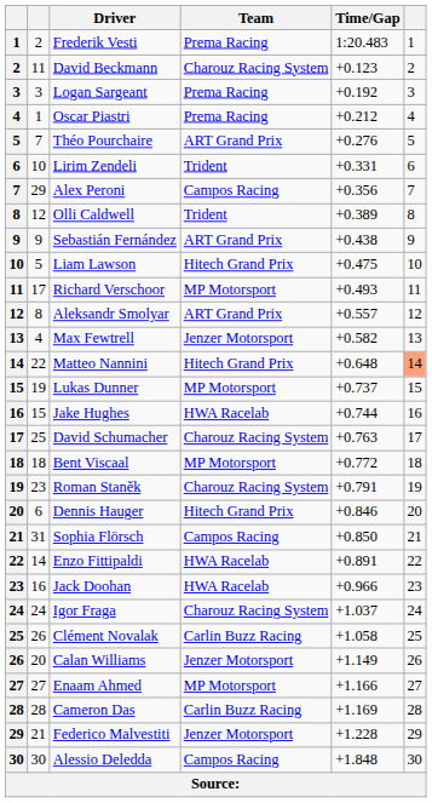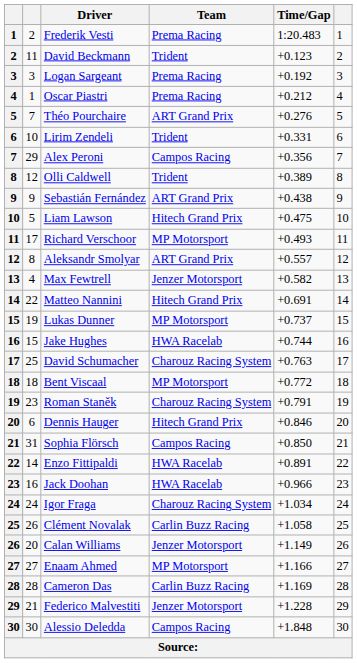 <table class="wikitable" style="font-size:85%">
 <tr>
 <th></th>
 <th></th>
 <th>Driver</th>
 <th>Team</th>
 <th>Time/Gap</th>
 <th></th>
 </tr>
 <tr>
 <th>1</th>
 <td align="center">2</td>
 <td> <a href='#'>Frederik Vesti</a></td>
 <td><a href='#'>Prema Racing</a></td>
 <td>1:20.483</td>
 <td>1</td>
 </tr>
 <tr>
 <th>2</th>
 <td align="center">11</td>
 <td> <a href='#'>David Beckmann</a></td>
-<td><a href='#'>Charouz Racing System</a></td>
+<td><a href='#'>Trident</a></td>
 <td>+0.123</td>
 <td>2</td>
 </tr>
 <tr>
 <th>3</th>
 <td align="center">3</td>
 <td> <a href='#'>Logan Sargeant</a></td>
 <td><a href='#'>Prema Racing</a></td>
 <td>+0.192</td>
 <td>3</td>
 </tr>
 <tr>
 <th>4</th>
 <td align="center">1</td>
 <td> <a href='#'>Oscar Piastri</a></td>
 <td><a href='#'>Prema Racing</a></td>
 <td>+0.212</td>
 <td>4</td>
 </tr>
 <tr>
 <th>5</th>
 <td align="center">7</td>
 <td> <a href='#'>Théo Pourchaire</a></td>
 <td><a href='#'>ART Grand Prix</a></td>
 <td>+0.276</td>
 <td>5</td>
 </tr>
 <tr>
 <th>6</th>
 <td align="center">10</td>
 <td> <a href='#'>Lirim Zendeli</a></td>
 <td><a href='#'>Trident</a></td>
 <td>+0.331</td>
 <td>6</td>
 </tr>
 <tr>
 <th>7</th>
 <td align="center">29</td>
 <td> <a href='#'>Alex Peroni</a></td>
 <td><a href='#'>Campos Racing</a></td>
 <td>+0.356</td>
 <td>7</td>
 </tr>
 <tr>
 <th>8</th>
 <td align="center">12</td>
 <td> <a href='#'>Olli Caldwell</a></td>
 <td><a href='#'>Trident</a></td>
 <td>+0.389</td>
 <td>8</td>
 </tr>
 <tr>
 <th>9</th>
 <td align="center">9</td>
 <td> <a href='#'>Sebastián Fernández</a></td>
 <td><a href='#'>ART Grand Prix</a></td>
 <td>+0.438</td>
 <td>9</td>
 </tr>
 <tr>
 <th>10</th>
 <td align="center">5</td>
 <td> <a href='#'>Liam Lawson</a></td>
 <td><a href='#'>Hitech Grand Prix</a></td>
 <td>+0.475</td>
 <td>10</td>
 </tr>
 <tr>
 <th>11</th>
 <td align="center">17</td>
 <td> <a href='#'>Richard Verschoor</a></td>
 <td><a href='#'>MP Motorsport</a></td>
 <td>+0.493</td>
 <td>11</td>
 </tr>
 <tr>
 <th>12</th>
 <td align="center">8</td>
 <td> <a href='#'>Aleksandr Smolyar</a></td>
 <td><a href='#'>ART Grand Prix</a></td>
 <td>+0.557</td>
 <td>12</td>
 </tr>
 <tr>
 <th>13</th>
 <td align="center">4</td>
 <td> <a href='#'>Max Fewtrell</a></td>
 <td><a href='#'>Jenzer Motorsport</a></td>
 <td>+0.582</td>
 <td>13</td>
 </tr>
 <tr>
 <th>14</th>
 <td align="center">22</td>
 <td> <a href='#'>Matteo Nannini</a></td>
 <td><a href='#'>Hitech Grand Prix</a></td>
-<td>+0.648</td>
-<td style="background: lightsalmon;">14</td>
+<td>+0.691</td>
+<td>14</td>
 </tr>
 <tr>
 <th>15</th>
 <td align="center">19</td>
 <td> <a href='#'>Lukas Dunner</a></td>
 <td><a href='#'>MP Motorsport</a></td>
 <td>+0.737</td>
 <td>15</td>
 </tr>
 <tr>
 <th>16</th>
 <td align="center">15</td>
 <td> <a href='#'>Jake Hughes</a></td>
 <td><a href='#'>HWA Racelab</a></td>
 <td>+0.744</td>
 <td>16</td>
 </tr>
 <tr>
 <th>17</th>
 <td align="center">25</td>
 <td> <a href='#'>David Schumacher</a></td>
 <td><a href='#'>Charouz Racing System</a></td>
 <td>+0.763</td>
 <td>17</td>
 </tr>
 <tr>
 <th>18</th>
 <td align="center">18</td>
 <td> <a href='#'>Bent Viscaal</a></td>
 <td><a href='#'>MP Motorsport</a></td>
 <td>+0.772</td>
 <td>18</td>
 </tr>
 <tr>
 <th>19</th>
 <td align="center">23</td>
 <td> <a href='#'>Roman Staněk</a></td>
 <td><a href='#'>Charouz Racing System</a></td>
 <td>+0.791</td>
 <td>19</td>
 </tr>
 <tr>
 <th>20</th>
 <td align="center">6</td>
 <td> <a href='#'>Dennis Hauger</a></td>
 <td><a href='#'>Hitech Grand Prix</a></td>
 <td>+0.846</td>
 <td>20</td>
 </tr>
 <tr>
 <th>21</th>
 <td align="center">31</td>
 <td> <a href='#'>Sophia Flörsch</a></td>
 <td><a href='#'>Campos Racing</a></td>
 <td>+0.850</td>
 <td>21</td>
 </tr>
 <tr>
 <th>22</th>
 <td align="center">14</td>
 <td> <a href='#'>Enzo Fittipaldi</a></td>
 <td><a href='#'>HWA Racelab</a></td>
 <td>+0.891</td>
 <td>22</td>
 </tr>
 <tr>
 <th>23</th>
 <td align="center">16</td>
 <td> <a href='#'>Jack Doohan</a></td>
 <td><a href='#'>HWA Racelab</a></td>
 <td>+0.966</td>
 <td>23</td>
 </tr>
 <tr>
 <th>24</th>
 <td align="center">24</td>
 <td> <a href='#'>Igor Fraga</a></td>
 <td><a href='#'>Charouz Racing System</a></td>
-<td>+1.037</td>
+<td>+1.034</td>
 <td>24</td>
 </tr>
 <tr>
 <th>25</th>
 <td align="center">26</td>
 <td> <a href='#'>Clément Novalak</a></td>
 <td><a href='#'>Carlin Buzz Racing</a></td>
 <td>+1.058</td>
 <td>25</td>
 </tr>
 <tr>
 <th>26</th>
 <td align="center">20</td>
 <td> <a href='#'>Calan Williams</a></td>
 <td><a href='#'>Jenzer Motorsport</a></td>
 <td>+1.149</td>
 <td>26</td>
 </tr>
 <tr>
 <th>27</th>
 <td align="center">27</td>
 <td> <a href='#'>Enaam Ahmed</a></td>
 <td><a href='#'>MP Motorsport</a></td>
 <td>+1.166</td>
 <td>27</td>
 </tr>
 <tr>
 <th>28</th>
 <td align="center">28</td>
 <td> <a href='#'>Cameron Das</a></td>
 <td><a href='#'>Carlin Buzz Racing</a></td>
 <td>+1.169</td>
 <td>28</td>
 </tr>
 <tr>
 <th>29</th>
 <td align="center">21</td>
 <td> <a href='#'>Federico Malvestiti</a></td>
 <td><a href='#'>Jenzer Motorsport</a></td>
 <td>+1.228</td>
 <td>29</td>
 </tr>
 <tr>
 <th>30</th>
 <td align="center">30</td>
 <td> <a href='#'>Alessio Deledda</a></td>
 <td><a href='#'>Campos Racing</a></td>
 <td>+1.848</td>
 <td>30</td>
 </tr>
 <tr>
 <th colspan=6>Source:</th>
 </tr>
 </table>
